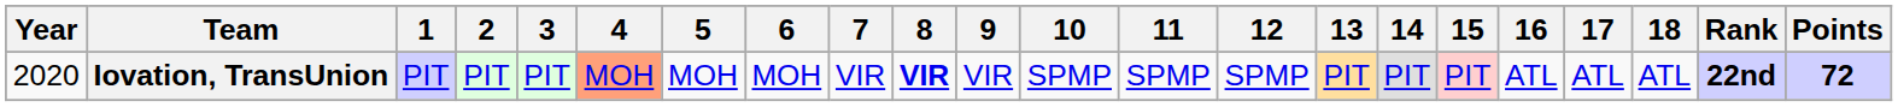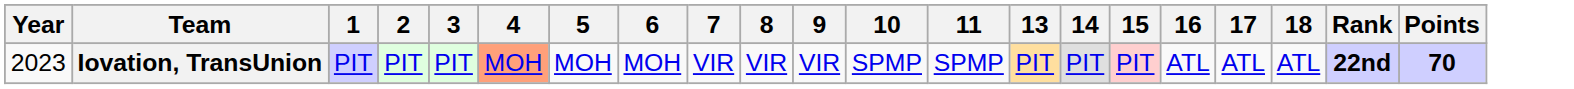 <table class="wikitable" style="text-align:center; font-size:85%">
 <tr>
 <th>Year</th>
 <th>Team</th>
 <th>1</th>
 <th>2</th>
 <th>3</th>
 <th>4</th>
 <th>5</th>
 <th>6</th>
 <th>7</th>
 <th>8</th>
 <th>9</th>
 <th>10</th>
 <th>11</th>
-<th>12</th>
 <th>13</th>
 <th>14</th>
 <th>15</th>
 <th>16</th>
 <th>17</th>
 <th>18</th>
 <th>Rank</th>
 <th>Points</th>
 </tr>
 <tr>
-<td>2020</td>
+<td>2023</td>
 <th nowrap>Iovation, TransUnion</th>
 <td style="background:#CFCFFF;"><a href='#'>PIT</a><br></td>
 <td style="background:#DFFFDF;"><a href='#'>PIT</a><br></td>
 <td style="background:#DFFFDF;"><a href='#'>PIT</a><br></td>
 <td style="background: lightsalmon;"><a href='#'>MOH</a><br></td>
 <td><a href='#'>MOH</a><br></td>
 <td><a href='#'>MOH</a><br></td>
 <td><a href='#'>VIR</a><br></td>
-<td><strong><a href='#'>VIR</a><br></strong></td>
 <td><a href='#'>VIR</a><br></td>
-<td><a href='#'>SPMP</a><br></td>
+<td><a href='#'>VIR</a><br></td>
 <td><a href='#'>SPMP</a><br></td>
 <td><a href='#'>SPMP</a><br></td>
 <td style="background:#FFDF9F;"><a href='#'>PIT</a><br></td>
 <td style="background:#DFDFDF;"><a href='#'>PIT</a><br></td>
 <td style="background:#FFCFCF;"><a href='#'>PIT</a><br></td>
 <td><a href='#'>ATL</a><br></td>
 <td><a href='#'>ATL</a><br></td>
 <td><a href='#'>ATL</a><br></td>
 <th style="background:#CFCFFF;">22nd</th>
-<th style="background:#CFCFFF;">72</th>
+<th style="background:#CFCFFF;">70</th>
 </tr>
 </table>
